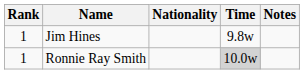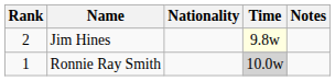 <table class="wikitable sortable" style="text-align:center">
 <tr>
 <th>Rank</th>
 <th>Name</th>
 <th>Nationality</th>
 <th>Time</th>
 <th>Notes</th>
 </tr>
 <tr>
-<td>1</td>
+<td>2</td>
 <td align=left>Jim Hines</td>
 <td align=left></td>
-<td>9.8w</td>
+<td style="background: lightyellow;">9.8w</td>
 <td></td>
 </tr>
 <tr>
 <td>1</td>
 <td align=left>Ronnie Ray Smith</td>
 <td align=left></td>
 <td style="background: lightgrey;">10.0w</td>
 <td></td>
 </tr>
 </table>
